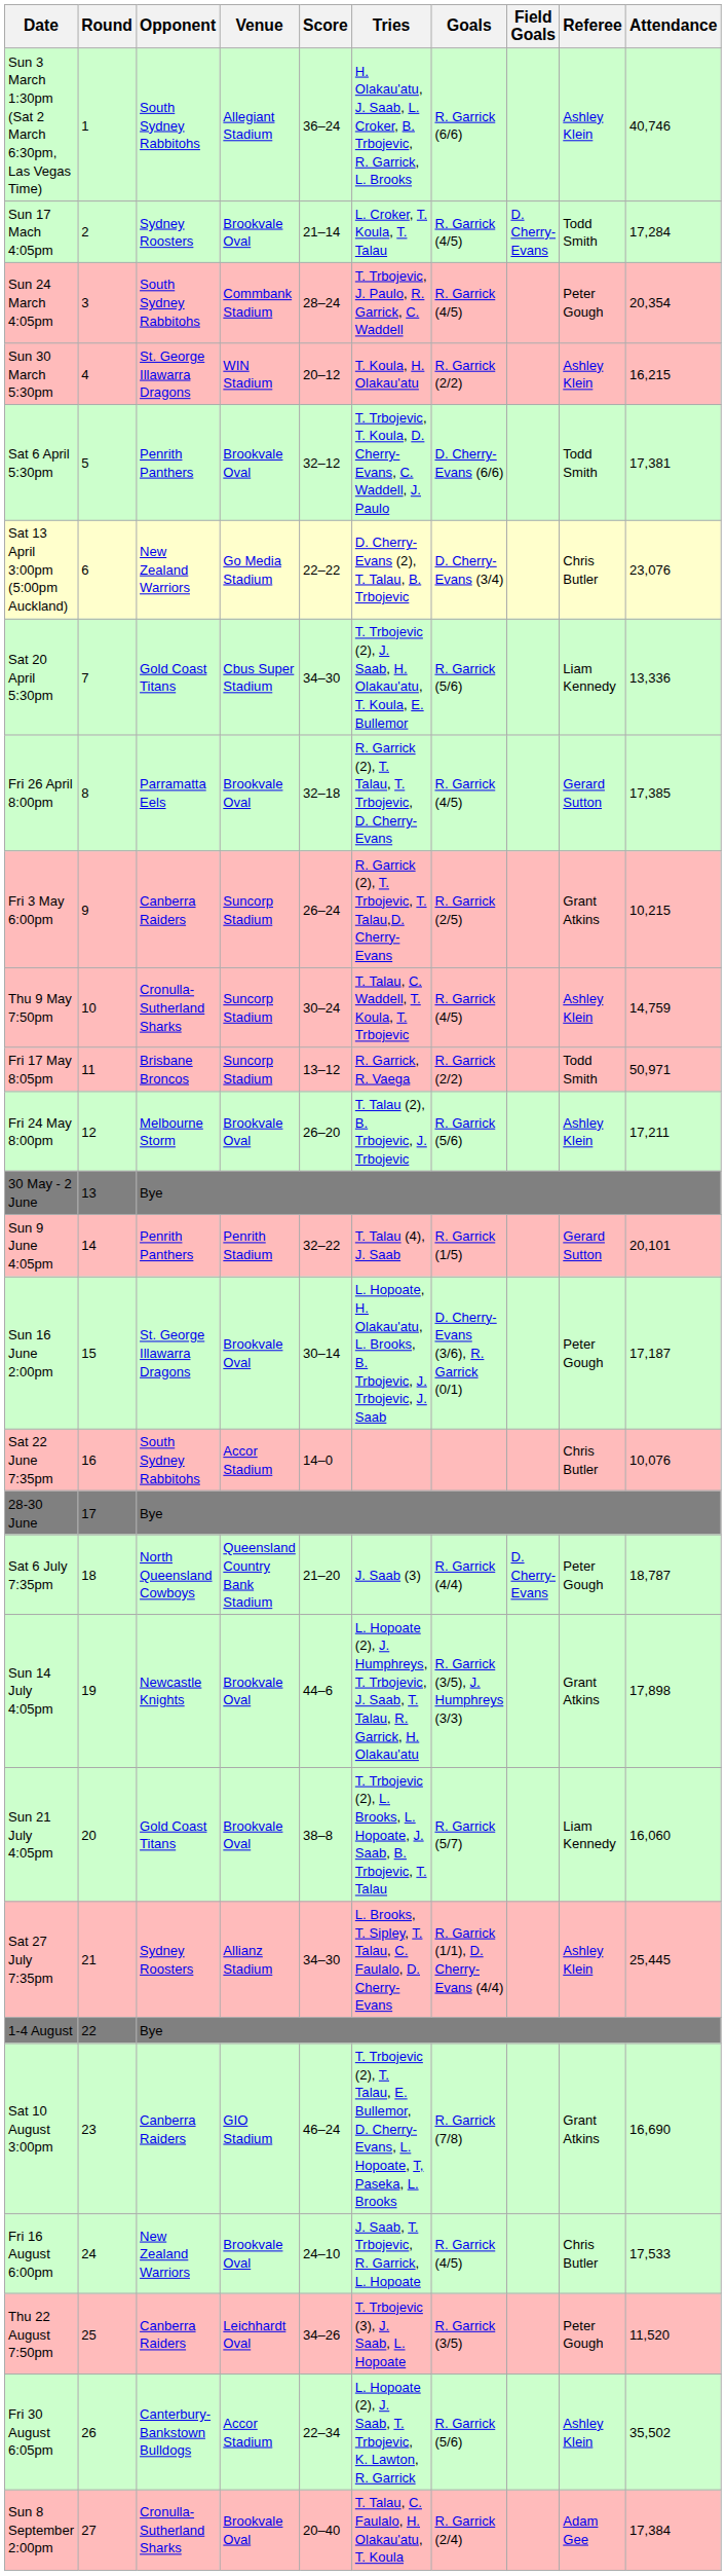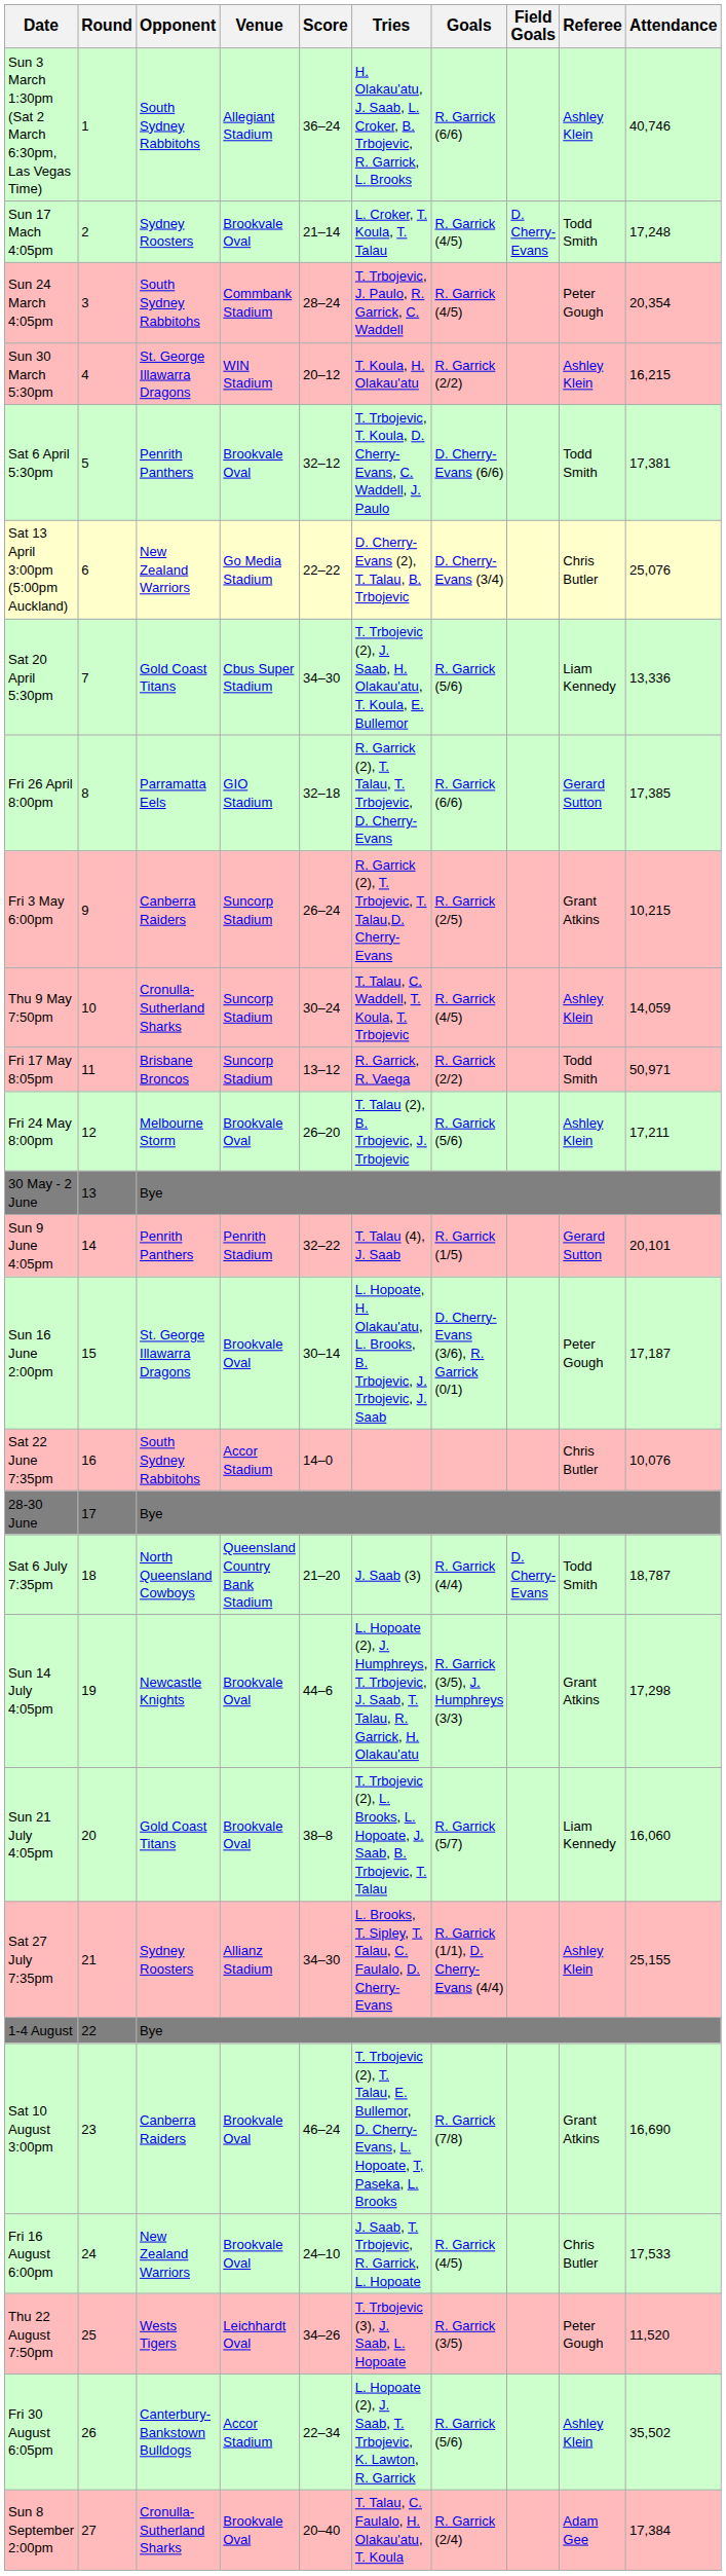 <table class="wikitable">
 <tr>
 <th>Date</th>
 <th>Round</th>
 <th>Opponent</th>
 <th>Venue</th>
 <th>Score</th>
 <th>Tries</th>
 <th>Goals</th>
 <th>Field Goals</th>
 <th>Referee</th>
 <th>Attendance</th>
 </tr>
 <tr bgcolor=#CCFFCC>
 <td><small>Sun 3 March 1:30pm (Sat 2 March 6:30pm, Las Vegas Time)</small></td>
 <td><small>1</small></td>
 <td><a href='#'><small>South Sydney Rabbitohs</small></a></td>
 <td><a href='#'><small>Allegiant Stadium</small></a></td>
 <td><small>36–24</small></td>
 <td><small><a href='#'>H. Olakau'atu</a>, <a href='#'>J. Saab</a>, <a href='#'>L. Croker</a>, <a href='#'>B. Trbojevic</a>, <a href='#'>R. Garrick</a>, <a href='#'>L. Brooks</a></small></td>
 <td><small><a href='#'>R. Garrick</a> (6/6)</small></td>
 <td></td>
 <td><a href='#'><small>Ashley Klein</small></a></td>
 <td><small>40,746</small></td>
 </tr>
 <tr bgcolor=#CCFFCC>
 <td><small>Sun 17 Mach 4:05pm</small></td>
 <td><small>2</small></td>
 <td><a href='#'><small>Sydney Roosters</small></a></td>
 <td><a href='#'><small>Brookvale Oval</small></a></td>
 <td><small>21–14</small></td>
 <td><small><a href='#'>L. Croker</a>, <a href='#'>T. Koula</a>, <a href='#'>T. Talau</a></small></td>
 <td><small><a href='#'>R. Garrick</a> (4/5)</small></td>
 <td><small><a href='#'>D. Cherry-Evans</a></small></td>
 <td><small>Todd Smith</small></td>
-<td><small>17,284</small></td>
+<td><small>17,248</small></td>
 </tr>
 <tr bgcolor=#FFBBBB>
 <td><small>Sun 24 March 4:05pm</small></td>
 <td><small>3</small></td>
 <td><a href='#'><small>South Sydney Rabbitohs</small></a></td>
 <td><a href='#'><small>Commbank Stadium</small></a></td>
 <td><small>28–24</small></td>
 <td><small><a href='#'>T. Trbojevic</a>, <a href='#'>J. Paulo</a>, <a href='#'>R. Garrick</a>, <a href='#'>C.  Waddell</a></small></td>
 <td><small><a href='#'>R. Garrick</a> (4/5)</small></td>
 <td></td>
 <td><small>Peter Gough</small></td>
 <td><small>20,354</small></td>
 </tr>
 <tr bgcolor=#FFBBBB>
 <td><small>Sun 30 March 5:30pm</small></td>
 <td><small>4</small></td>
 <td><a href='#'><small>St. George Illawarra Dragons</small></a></td>
 <td><a href='#'><small>WIN Stadium</small></a></td>
 <td><small>20–12</small></td>
 <td><small><a href='#'>T. Koula</a>, <a href='#'>H. Olakau'atu</a></small></td>
 <td><a href='#'><small>R. Garrick</small></a> <small>(2/2)</small></td>
 <td></td>
 <td><a href='#'><small>Ashley Klein</small></a></td>
 <td><small>16,215</small></td>
 </tr>
 <tr bgcolor=#CCFFCC>
 <td><small>Sat 6 April 5:30pm</small></td>
 <td><small>5</small></td>
 <td><a href='#'><small>Penrith Panthers</small></a></td>
 <td><a href='#'><small>Brookvale Oval</small></a></td>
 <td><small>32–12</small></td>
 <td><small><a href='#'>T. Trbojevic</a>, <a href='#'>T. Koula</a>, <a href='#'>D. Cherry-Evans</a>, <a href='#'>C. Waddell</a>, <a href='#'>J. Paulo</a></small></td>
 <td><small><a href='#'>D. Cherry-Evans</a> (6/6)</small></td>
 <td></td>
 <td><small>Todd Smith</small></td>
 <td><small>17,381</small></td>
 </tr>
 <tr bgcolor=#FFFFCC>
 <td><small>Sat 13 April 3:00pm (5:00pm Auckland)</small></td>
 <td><small>6</small></td>
 <td><a href='#'><small>New Zealand Warriors</small></a></td>
 <td><a href='#'><small>Go Media Stadium</small></a></td>
 <td><small>22–22 </small></td>
 <td><small><a href='#'>D. Cherry-Evans</a> (2), <a href='#'>T. Talau</a>, <a href='#'>B. Trbojevic</a></small></td>
 <td><small><a href='#'>D. Cherry-Evans</a> (3/4)</small></td>
 <td></td>
 <td><small>Chris Butler</small></td>
-<td><small>23,076</small></td>
+<td><small>25,076</small></td>
 </tr>
 <tr bgcolor=#CCFFCC>
 <td><small>Sat 20 April 5:30pm</small></td>
 <td><small>7</small></td>
 <td><a href='#'><small>Gold Coast Titans</small></a></td>
 <td><a href='#'><small>Cbus Super Stadium</small></a></td>
 <td><small>34–30</small></td>
 <td><small><a href='#'>T. Trbojevic</a> (2), <a href='#'>J. Saab</a>, <a href='#'>H. Olakau'atu</a>, <a href='#'>T. Koula</a>, <a href='#'>E. Bullemor</a></small></td>
 <td><small><a href='#'>R. Garrick</a> (5/6)</small></td>
 <td></td>
 <td><small>Liam Kennedy</small></td>
 <td><small>13,336</small></td>
 </tr>
 <tr bgcolor=#CCFFCC>
 <td><small>Fri 26 April 8:00pm</small></td>
 <td><small>8</small></td>
 <td><a href='#'><small>Parramatta Eels</small></a></td>
-<td><a href='#'><small>Brookvale Oval</small></a></td>
+<td><a href='#'><small>GIO Stadium</small></a></td>
 <td><small>32–18</small></td>
 <td><small><a href='#'>R. Garrick</a> (2), <a href='#'>T. Talau</a>, <a href='#'>T. Trbojevic</a>, <a href='#'>D. Cherry-Evans</a></small></td>
-<td><small><a href='#'>R. Garrick</a> (4/5)</small></td>
+<td><a href='#'><small>R. Garrick</small></a> <small>(6/6)</small></td>
 <td></td>
 <td><a href='#'><small>Gerard Sutton</small></a></td>
 <td><small>17,385</small></td>
 </tr>
 <tr bgcolor=#FFBBBB>
 <td><small>Fri 3 May 6:00pm</small></td>
 <td><small>9</small></td>
 <td><a href='#'><small>Canberra Raiders</small></a></td>
 <td><a href='#'><small>Suncorp Stadium</small></a></td>
 <td><small>26–24</small></td>
 <td><small><a href='#'>R. Garrick</a> (2), <a href='#'>T. Trbojevic</a>, <a href='#'>T. Talau</a>,<a href='#'>D. Cherry-Evans</a></small></td>
 <td><a href='#'><small>R. Garrick</small></a> <small>(2/5)</small></td>
 <td></td>
 <td><small>Grant Atkins</small></td>
 <td><small>10,215</small></td>
 </tr>
 <tr bgcolor=#FFBBBB>
 <td><small>Thu 9 May 7:50pm</small></td>
 <td><small>10</small></td>
 <td><a href='#'><small>Cronulla-Sutherland Sharks</small></a></td>
 <td><a href='#'><small>Suncorp Stadium</small></a></td>
 <td><small>30–24</small></td>
 <td><small><a href='#'>T. Talau</a>, <a href='#'>C. Waddell</a>, <a href='#'>T. Koula</a>, <a href='#'>T. Trbojevic</a></small></td>
 <td><small><a href='#'>R. Garrick</a> (4/5)</small></td>
 <td></td>
 <td><a href='#'><small>Ashley Klein</small></a></td>
-<td><small>14,759</small></td>
+<td><small>14,059</small></td>
 </tr>
 <tr bgcolor=#FFBBBB>
 <td><small>Fri 17 May 8:05pm</small></td>
 <td><small>11</small></td>
 <td><a href='#'><small>Brisbane Broncos</small></a></td>
 <td><a href='#'><small>Suncorp Stadium</small></a></td>
 <td><small>13–12</small></td>
 <td><small><a href='#'>R. Garrick</a>, <a href='#'>R. Vaega</a></small></td>
 <td><small><a href='#'>R. Garrick</a> (2/2)</small></td>
 <td></td>
 <td><small>Todd Smith</small></td>
 <td><small>50,971</small></td>
 </tr>
 <tr bgcolor=#CCFFCC>
 <td><small>Fri 24 May 8:00pm</small></td>
 <td><small>12</small></td>
 <td><a href='#'><small>Melbourne Storm</small></a></td>
 <td><a href='#'><small>Brookvale Oval</small></a></td>
 <td><small>26–20</small></td>
 <td><small><a href='#'>T. Talau</a> (2), <a href='#'>B. Trbojevic</a>, <a href='#'>J. Trbojevic</a></small></td>
 <td><small><a href='#'>R. Garrick</a> (5/6)</small></td>
 <td></td>
 <td><a href='#'><small>Ashley Klein</small></a></td>
 <td><small>17,211</small></td>
 </tr>
 <tr bgcolor=#808080>
 <td><small>30 May - 2 June</small></td>
 <td><small>13</small></td>
 <td colspan="8"><small>Bye</small></td>
 </tr>
 <tr bgcolor=#FFBBBB>
 <td><small>Sun 9 June 4:05pm</small></td>
 <td><small>14</small></td>
 <td><a href='#'><small>Penrith Panthers</small></a></td>
 <td><a href='#'><small>Penrith Stadium</small></a></td>
 <td><small>32–22</small></td>
 <td><small><a href='#'>T. Talau</a> (4), <a href='#'>J. Saab</a></small></td>
 <td><small><a href='#'>R. Garrick</a> (1/5)</small></td>
 <td></td>
 <td><a href='#'><small>Gerard Sutton</small></a></td>
 <td><small>20,101</small></td>
 </tr>
 <tr bgcolor=#CCFFCC>
 <td><small>Sun 16 June 2:00pm</small></td>
 <td><small>15</small></td>
 <td><a href='#'><small>St. George Illawarra Dragons</small></a></td>
 <td><a href='#'><small>Brookvale Oval</small></a></td>
 <td><small>30–14</small></td>
 <td><small><a href='#'>L. Hopoate</a>, <a href='#'>H. Olakau'atu</a>, <a href='#'>L. Brooks</a>, <a href='#'>B. Trbojevic</a>, <a href='#'>J.  Trbojevic</a>, <a href='#'>J. Saab</a></small></td>
 <td><small><a href='#'>D. Cherry-Evans</a> (3/6),</small> <a href='#'><small>R. Garrick</small></a> <small>(0/1)</small></td>
 <td></td>
 <td><small>Peter Gough</small></td>
 <td><small>17,187</small></td>
 </tr>
 <tr bgcolor=#FFBBBB>
 <td><small>Sat 22 June 7:35pm</small></td>
 <td><small>16</small></td>
 <td><a href='#'><small>South Sydney Rabbitohs</small></a></td>
 <td><a href='#'><small>Accor Stadium</small></a></td>
 <td><small>14–0</small></td>
 <td></td>
 <td></td>
 <td></td>
 <td><small>Chris Butler</small></td>
 <td><small>10,076</small></td>
 </tr>
 <tr bgcolor=#808080>
 <td><small>28-30 June</small></td>
 <td><small>17</small></td>
 <td colspan="8"><small>Bye</small></td>
 </tr>
 <tr bgcolor=#CCFFCC>
 <td><small>Sat 6 July 7:35pm</small></td>
 <td><small>18</small></td>
 <td><a href='#'><small>North Queensland Cowboys</small></a></td>
 <td><a href='#'><small>Queensland Country Bank Stadium</small></a></td>
 <td><small>21–20</small></td>
 <td><small><a href='#'>J. Saab</a> (3)</small></td>
 <td><small><a href='#'>R. Garrick</a> (4/4)</small></td>
 <td><small><a href='#'>D. Cherry-Evans</a></small></td>
-<td><small>Peter Gough</small></td>
+<td><small>Todd Smith</small></td>
 <td><small>18,787</small></td>
 </tr>
 <tr bgcolor=#CCFFCC>
 <td><small>Sun 14 July 4:05pm</small></td>
 <td><small>19</small></td>
 <td><a href='#'><small>Newcastle Knights</small></a></td>
 <td><a href='#'><small>Brookvale Oval</small></a></td>
 <td><small>44–6</small></td>
 <td><small><a href='#'>L. Hopoate</a> (2), <a href='#'>J. Humphreys</a>, <a href='#'>T. Trbojevic</a>, <a href='#'>J. Saab</a>, <a href='#'>T. Talau</a>, <a href='#'>R. Garrick</a>, <a href='#'>H. Olakau'atu</a></small></td>
 <td><small><a href='#'>R. Garrick</a> (3/5), <a href='#'>J.  Humphreys</a> (3/3)</small></td>
 <td></td>
 <td><small>Grant Atkins</small></td>
-<td><small>17,898</small></td>
+<td><small>17,298</small></td>
 </tr>
 <tr bgcolor=#CCFFCC>
 <td><small>Sun 21 July 4:05pm</small></td>
 <td><small>20</small></td>
 <td><a href='#'><small>Gold Coast Titans</small></a></td>
 <td><a href='#'><small>Brookvale Oval</small></a></td>
 <td><small>38–8</small></td>
 <td><small><a href='#'>T. Trbojevic</a> (2), <a href='#'>L.  Brooks</a>, <a href='#'>L. Hopoate</a>, <a href='#'>J.  Saab</a>, <a href='#'>B. Trbojevic</a>, <a href='#'>T.  Talau</a></small></td>
 <td><small><a href='#'>R. Garrick</a> (5/7)</small></td>
 <td></td>
 <td><small>Liam Kennedy</small></td>
 <td><small>16,060</small></td>
 </tr>
 <tr bgcolor=#FFBBBB>
 <td><small>Sat 27 July 7:35pm</small></td>
 <td><small>21</small></td>
 <td><a href='#'><small>Sydney Roosters</small></a></td>
 <td><a href='#'><small>Allianz Stadium</small></a></td>
 <td><small>34–30</small></td>
 <td><small><a href='#'>L. Brooks</a>, <a href='#'>T. Sipley</a>, <a href='#'>T. Talau</a>, <a href='#'>C. Faulalo</a>, <a href='#'>D.  Cherry-Evans</a></small></td>
 <td><small><a href='#'>R. Garrick</a> (1/1), <a href='#'>D.  Cherry-Evans</a> (4/4)</small></td>
 <td></td>
 <td><a href='#'><small>Ashley Klein</small></a></td>
-<td><small>25,445</small></td>
+<td><small>25,155</small></td>
 </tr>
 <tr bgcolor=#808080>
 <td><small>1-4 August</small></td>
 <td><small>22</small></td>
 <td colspan="8"><small>Bye</small></td>
 </tr>
 <tr bgcolor=#CCFFCC>
 <td><small>Sat 10 August 3:00pm</small></td>
 <td><small>23</small></td>
 <td><a href='#'><small>Canberra Raiders</small></a></td>
-<td><a href='#'><small>GIO Stadium</small></a></td>
+<td><a href='#'><small>Brookvale Oval</small></a></td>
 <td><small>46–24</small></td>
 <td><small><a href='#'>T. Trbojevic</a> (2), <a href='#'>T. Talau</a>, <a href='#'>E. Bullemor</a>, <a href='#'>D. Cherry-Evans</a>, <a href='#'>L. Hopoate</a>, <a href='#'>T, Paseka</a>, <a href='#'>L. Brooks</a></small></td>
 <td><small><a href='#'>R. Garrick</a> (7/8)</small></td>
 <td></td>
 <td><small>Grant Atkins</small></td>
 <td><small>16,690</small></td>
 </tr>
 <tr bgcolor=#CCFFCC>
 <td><small>Fri 16 August 6:00pm</small></td>
 <td><small>24</small></td>
 <td><a href='#'><small>New Zealand Warriors</small></a></td>
 <td><a href='#'><small>Brookvale Oval</small></a></td>
 <td><small>24–10</small></td>
 <td><small><a href='#'>J. Saab</a>, <a href='#'>T. Trbojevic</a>, <a href='#'>R. Garrick</a>, <a href='#'>L. Hopoate</a></small></td>
 <td><small><a href='#'>R. Garrick</a> (4/5)</small></td>
 <td></td>
 <td><small>Chris Butler</small></td>
 <td><small>17,533</small></td>
 </tr>
 <tr bgcolor=#FFBBBB>
 <td><small>Thu 22 August 7:50pm</small></td>
 <td><small>25</small></td>
-<td><a href='#'><small>Canberra Raiders</small></a></td>
+<td><a href='#'><small>Wests Tigers</small></a></td>
 <td><a href='#'><small>Leichhardt Oval</small></a></td>
 <td><small>34–26</small></td>
 <td><small><a href='#'>T. Trbojevic</a> (3), <a href='#'>J. Saab</a>, <a href='#'>L. Hopoate</a></small></td>
 <td><small><a href='#'>R. Garrick</a> (3/5)</small></td>
 <td></td>
 <td><small>Peter Gough</small></td>
 <td><small>11,520</small></td>
 </tr>
 <tr bgcolor=#CCFFCC>
 <td><small>Fri 30 August 6:05pm</small></td>
 <td><small>26</small></td>
 <td><a href='#'><small>Canterbury-Bankstown Bulldogs</small></a></td>
 <td><a href='#'><small>Accor Stadium</small></a></td>
 <td><small>22–34</small></td>
 <td><small><a href='#'>L. Hopoate</a> (2), <a href='#'>J. Saab</a>, <a href='#'>T. Trbojevic</a>, <a href='#'>K. Lawton</a>, <a href='#'>R. Garrick</a></small></td>
 <td><small><a href='#'>R. Garrick</a> (5/6)</small></td>
 <td></td>
 <td><small><a href='#'>Ashley Klein</a></small></td>
 <td><small>35,502</small></td>
 </tr>
 <tr bgcolor=#FFBBBB>
 <td><small>Sun 8 September 2:00pm</small></td>
 <td><small>27</small></td>
 <td><a href='#'><small>Cronulla-Sutherland Sharks</small></a></td>
 <td><a href='#'><small>Brookvale Oval</small></a></td>
 <td><small>20–40</small></td>
 <td><small><a href='#'>T. Talau</a>, <a href='#'>C. Faulalo</a>, <a href='#'>H. Olakau'atu</a>, <a href='#'>T. Koula</a></small></td>
 <td><small><a href='#'>R. Garrick</a> (2/4)</small></td>
 <td></td>
 <td><small><a href='#'>Adam Gee</a></small></td>
 <td><small>17,384</small></td>
 </tr>
 </table>
